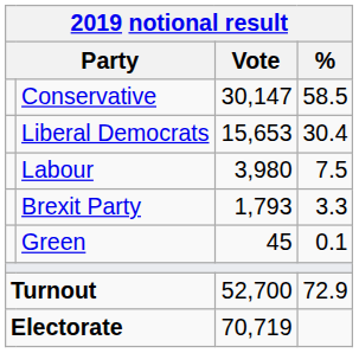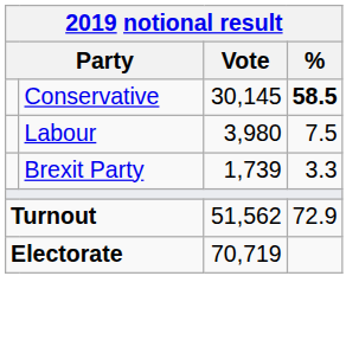 <table class="wikitable">
 <tr>
 <th colspan="4"><a href='#'>2019</a> <a href='#'>notional result</a></th>
 </tr>
 <tr>
 <th bgcolor="#DDDDFF" width="130px" colspan="2">Party</th>
 <th bgcolor="#DDDDFF" width="50px">Vote</th>
 <th bgcolor="#DDDDFF" width="30px">%</th>
 </tr>
 <tr>
 <td></td>
 <td><a href='#'>Conservative</a></td>
-<td align=right>30,147</td>
-<td align=right>58.5</td>
-</tr>
-<tr>
-<td></td>
-<td><a href='#'>Liberal Democrats</a></td>
-<td align=right>15,653</td>
-<td align=right>30.4</td>
+<td align=right>30,145</td>
+<td align=right><strong>58.5</strong></td>
 </tr>
 <tr>
 <td></td>
 <td><a href='#'>Labour</a></td>
 <td align=right>3,980</td>
 <td align=right>7.5</td>
 </tr>
 <tr>
 <td></td>
 <td><a href='#'>Brexit Party</a></td>
-<td align=right>1,793</td>
+<td align=right>1,739</td>
 <td align=right>3.3</td>
-</tr>
-<tr>
-<td></td>
-<td><a href='#'>Green</a></td>
-<td align=right>45</td>
-<td align=right>0.1</td>
 </tr>
 <tr>
 <td colspan="4" bgcolor="#EAECF0"></td>
 </tr>
 <tr>
 <td colspan="2"><strong>Turnout</strong></td>
-<td align=right>52,700</td>
+<td align=right>51,562</td>
 <td align=right>72.9</td>
 </tr>
 <tr>
 <td colspan="2"><strong>Electorate</strong></td>
 <td align=right>70,719</td>
 </tr>
 </table>
